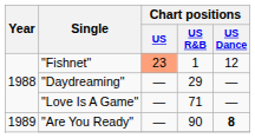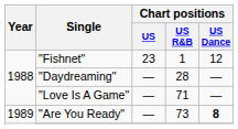 <table class="wikitable" style="text-align:center;">
 <tr>
 <th rowspan="2">Year</th>
 <th rowspan="2">Single</th>
 <th colspan="3">Chart positions</th>
 </tr>
 <tr style="font-size:smaller;">
 <th width="40"><a href='#'>US</a></th>
 <th width="40"><a href='#'>US<br>R&B</a></th>
 <th width="40"><a href='#'>US<br>Dance</a></th>
 </tr>
 <tr>
 <td rowspan="3">1988</td>
 <td align="left">"Fishnet"</td>
-<td style="background: lightsalmon;">23</td>
+<td>23</td>
 <td>1</td>
 <td>12</td>
 </tr>
 <tr>
 <td align="left">"Daydreaming"</td>
 <td>—</td>
-<td>29</td>
+<td>28</td>
 <td>—</td>
 </tr>
 <tr>
 <td align="left">"Love Is A Game"</td>
 <td>—</td>
 <td>71</td>
 <td>—</td>
 </tr>
 <tr>
 <td rowspan="3">1989</td>
 <td align="left">"Are You Ready"</td>
 <td>—</td>
-<td>90</td>
+<td>73</td>
 <td><strong>8</strong></td>
 </tr>
 <tr>
 </tr>
 </table>
